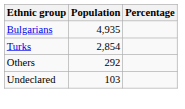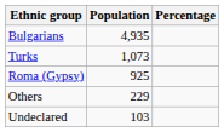 <table class="wikitable sortable">
 <tr>
 <th>Ethnic group</th>
 <th>Population</th>
 <th>Percentage</th>
 </tr>
 <tr>
 <td><a href='#'>Bulgarians</a></td>
 <td align="right">4,935</td>
 <td align="right"></td>
 </tr>
 <tr>
 <td><a href='#'>Turks</a></td>
-<td align="right">2,854</td>
+<td align="right">1,073</td>
+<td align="right"></td>
+</tr>
+<tr>
+<td><a href='#'>Roma (Gypsy)</a></td>
+<td align="right">925</td>
 <td align="right"></td>
 </tr>
 <tr>
 <td>Others</td>
-<td align="right">292</td>
+<td align="right">229</td>
 <td align="right"></td>
 </tr>
 <tr>
 <td>Undeclared</td>
 <td align="right">103</td>
 <td align="right"></td>
 </tr>
 </table>
